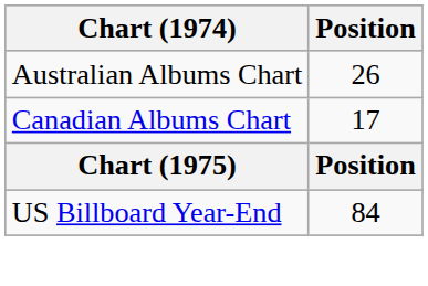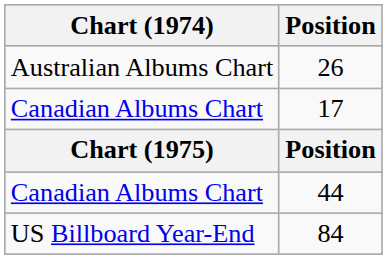 <table class="wikitable" style="text-align:center;">
 <tr>
 <th>Chart (1974)</th>
 <th>Position</th>
 </tr>
 <tr>
 <td align="left">Australian Albums Chart</td>
 <td>26</td>
 </tr>
 <tr>
 <td align="left"><a href='#'>Canadian Albums Chart</a></td>
 <td>17</td>
 </tr>
 <tr>
 <th>Chart (1975)</th>
 <th>Position</th>
 </tr>
 <tr>
+<td align="left"><a href='#'>Canadian Albums Chart</a></td>
+<td>44</td>
+</tr>
+<tr>
 <td align="left">US <a href='#'>Billboard Year-End</a></td>
 <td>84</td>
 </tr>
 </table>
